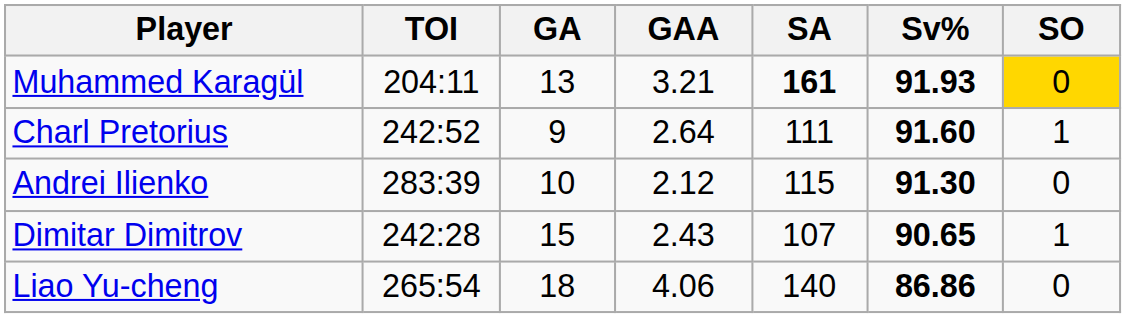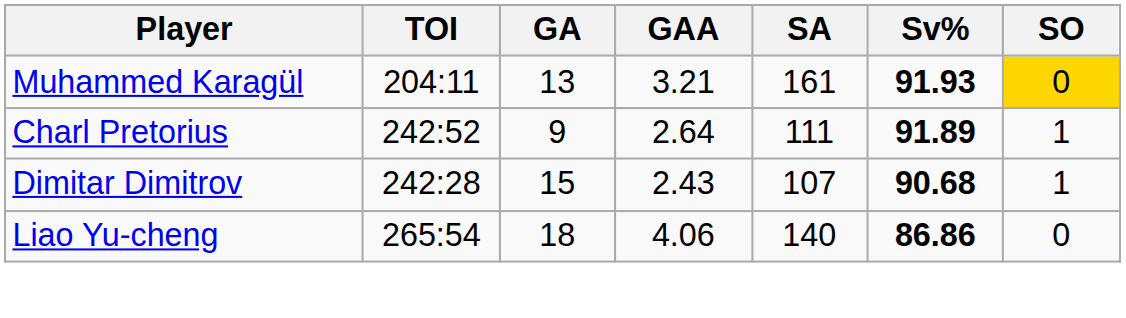 <table class="wikitable sortable" style="text-align:center;">
 <tr>
 <th style="width:170px;">Player</th>
 <th style="width:60px;">TOI</th>
 <th style="width:50px;">GA</th>
 <th style="width:60px;">GAA</th>
 <th style="width:50px;">SA</th>
 <th style="width:60px;">Sv%</th>
 <th style="width:50px;">SO</th>
 </tr>
 <tr>
 <td style="text-align:left;"> <a href='#'>Muhammed Karagül</a></td>
 <td>204:11</td>
 <td>13</td>
 <td>3.21</td>
-<td><strong>161</strong></td>
+<td>161</td>
 <td><strong>91.93</strong></td>
 <td style="background: gold;">0</td>
 </tr>
 <tr>
 <td style="text-align:left;"> <a href='#'>Charl Pretorius</a></td>
 <td>242:52</td>
 <td>9</td>
 <td>2.64</td>
 <td>111</td>
-<td><strong>91.60</strong></td>
+<td><strong>91.89</strong></td>
 <td>1</td>
-</tr>
-<tr>
-<td style="text-align:left;"> <a href='#'>Andrei Ilienko</a></td>
-<td>283:39</td>
-<td>10</td>
-<td>2.12</td>
-<td>115</td>
-<td><strong>91.30</strong></td>
-<td>0</td>
 </tr>
 <tr>
 <td style="text-align:left;"> <a href='#'>Dimitar Dimitrov</a></td>
 <td>242:28</td>
 <td>15</td>
 <td>2.43</td>
 <td>107</td>
-<td><strong>90.65</strong></td>
+<td><strong>90.68</strong></td>
 <td>1</td>
 </tr>
 <tr>
 <td style="text-align:left;"> <a href='#'>Liao Yu-cheng</a></td>
 <td>265:54</td>
 <td>18</td>
 <td>4.06</td>
 <td>140</td>
 <td><strong>86.86</strong></td>
 <td>0</td>
 </tr>
 </table>
